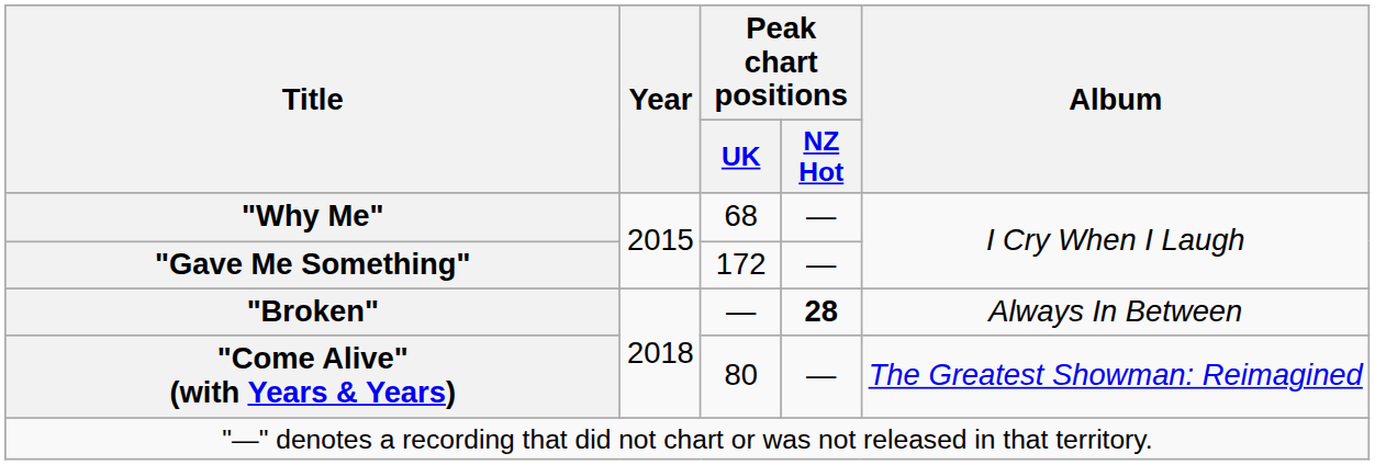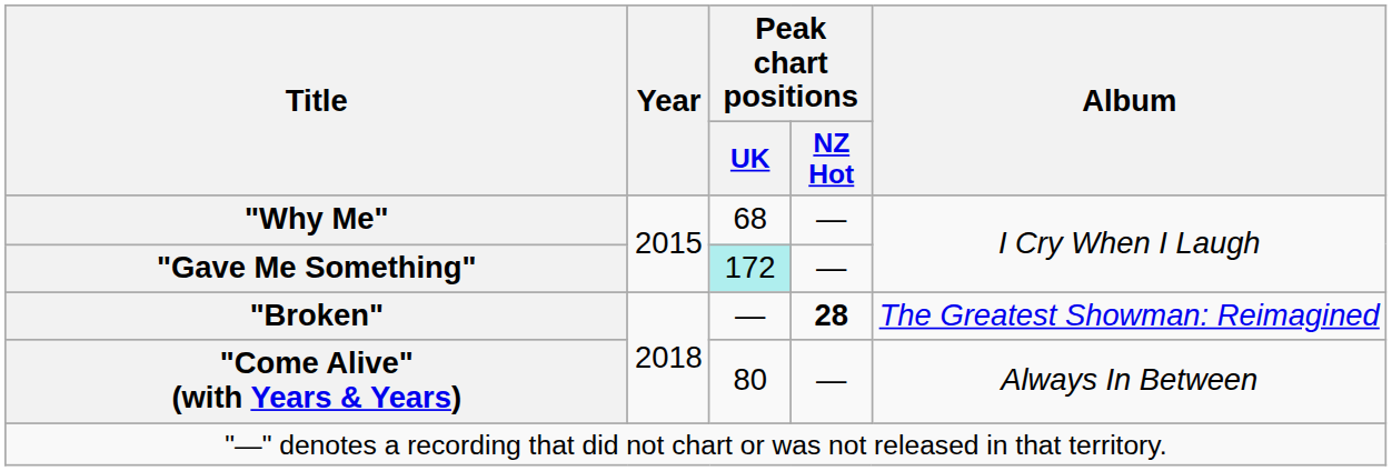 <table class="wikitable plainrowheaders" style="text-align:center;">
 <tr>
 <th scope="col" rowspan="2" style="width:20em;">Title</th>
 <th scope="col" rowspan="2" style="width:1em;">Year</th>
 <th scope="col" colspan="2">Peak chart positions</th>
 <th scope="col" rowspan="2">Album</th>
 </tr>
 <tr>
 <th scope="col" style="width:2.5em;font-size:90%;"><a href='#'>UK</a><br></th>
 <th scope="col" style="width:2.5em;font-size:90%;"><a href='#'>NZ<br>Hot</a><br></th>
 </tr>
 <tr>
 <th scope="row">"Why Me"</th>
 <td rowspan="2">2015</td>
 <td>68</td>
 <td>—</td>
 <td rowspan="2"><em>I Cry When I Laugh</em></td>
 </tr>
 <tr>
 <th scope="row">"Gave Me Something"</th>
-<td>172</td>
+<td style="background: paleturquoise;">172</td>
 <td>—</td>
 </tr>
 <tr>
 <th scope="row">"Broken"</th>
 <td rowspan="2">2018</td>
 <td>—</td>
 <td><strong>28</strong></td>
-<td><em>Always In Between</em></td>
+<td><em><a href='#'>The Greatest Showman: Reimagined</a></em></td>
 </tr>
 <tr>
 <th scope="row">"Come Alive"<br><span>(with <a href='#'>Years & Years</a>)</span></th>
 <td>80</td>
 <td>—</td>
-<td><em><a href='#'>The Greatest Showman: Reimagined</a></em></td>
+<td><em>Always In Between</em></td>
 </tr>
 <tr>
 <td colspan="14" style="font-size:90%">"—" denotes a recording that did not chart or was not released in that territory.</td>
 </tr>
 </table>
